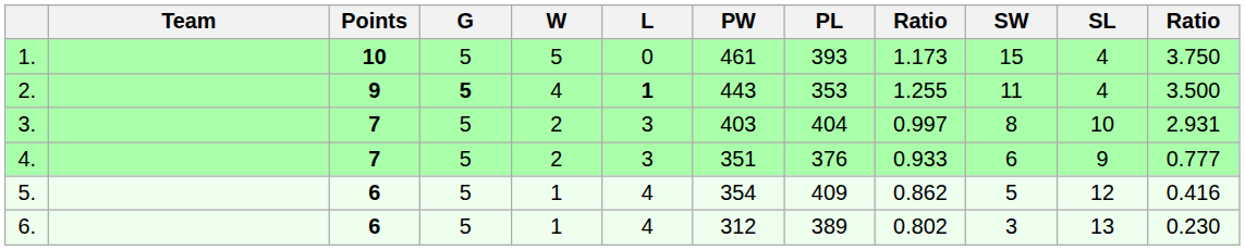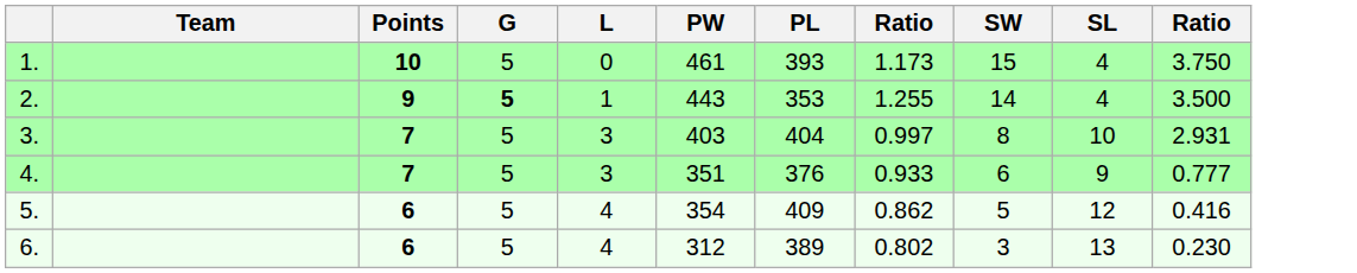 <table class=wikitable style="text-align:center">
 <tr style="background: #DCDCDC">
 <th width="25"></th>
 <th width="200">Team</th>
 <th width="60">Points</th>
 <th width="60">G</th>
-<th width="60">W</th>
 <th width="60">L</th>
 <th width="60">PW</th>
 <th width="60">PL</th>
 <th width="60">Ratio</th>
 <th width="60">SW</th>
 <th width="60">SL</th>
 <th width="60">Ratio</th>
 </tr>
 <tr style="background: #AAFFAA">
 <td>1.</td>
 <td align=left></td>
 <td><strong>10</strong></td>
-<td>5</td>
 <td>5</td>
 <td>0</td>
 <td>461</td>
 <td>393</td>
 <td>1.173</td>
 <td>15</td>
 <td>4</td>
 <td>3.750</td>
 </tr>
 <tr style="background: #AAFFAA">
 <td>2.</td>
 <td align=left></td>
 <td><strong>9</strong></td>
 <td><strong>5</strong></td>
-<td>4</td>
-<td><strong>1</strong></td>
+<td>1</td>
 <td>443</td>
 <td>353</td>
 <td>1.255</td>
-<td>11</td>
+<td>14</td>
 <td>4</td>
 <td>3.500</td>
 </tr>
 <tr style="background: #AAFFAA">
 <td>3.</td>
 <td align=left></td>
 <td><strong>7</strong></td>
 <td>5</td>
-<td>2</td>
 <td>3</td>
 <td>403</td>
 <td>404</td>
 <td>0.997</td>
 <td>8</td>
 <td>10</td>
 <td>2.931</td>
 </tr>
 <tr style="background: #AAFFAA">
 <td>4.</td>
 <td align=left></td>
 <td><strong>7</strong></td>
 <td>5</td>
-<td>2</td>
 <td>3</td>
 <td>351</td>
 <td>376</td>
 <td>0.933</td>
 <td>6</td>
 <td>9</td>
 <td>0.777</td>
 </tr>
 <tr style="background: #EEFFEE">
 <td>5.</td>
 <td align=left></td>
 <td><strong>6</strong></td>
 <td>5</td>
-<td>1</td>
 <td>4</td>
 <td>354</td>
 <td>409</td>
 <td>0.862</td>
 <td>5</td>
 <td>12</td>
 <td>0.416</td>
 </tr>
 <tr style="background: #EEFFEE">
 <td>6.</td>
 <td align=left></td>
 <td><strong>6</strong></td>
 <td>5</td>
-<td>1</td>
 <td>4</td>
 <td>312</td>
 <td>389</td>
 <td>0.802</td>
 <td>3</td>
 <td>13</td>
 <td>0.230</td>
 </tr>
 </table>
